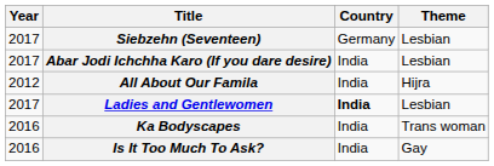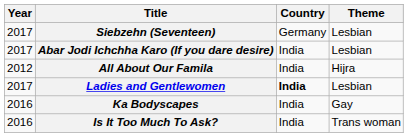 <table class="wikitable sortable plainrowheaders">
 <tr style="background:#ccc; text-align:center;">
 <th scope="col">Year</th>
 <th scope="col">Title</th>
 <th scope="col">Country</th>
 <th scope="col">Theme</th>
 </tr>
 <tr>
 <td>2017</td>
 <th scope="row"><em>Siebzehn (Seventeen)</em></th>
 <td>Germany</td>
 <td>Lesbian</td>
 </tr>
 <tr>
 <td>2017</td>
 <th scope="row"><em> Abar Jodi Ichchha Karo (If you dare desire)</em></th>
 <td>India</td>
 <td>Lesbian</td>
 </tr>
 <tr>
 <td>2012</td>
 <th scope="row"><em>All About Our Famila</em></th>
 <td>India</td>
 <td>Hijra</td>
 </tr>
 <tr>
 <td>2017</td>
 <th scope="row"><em> <a href='#'>Ladies and Gentlewomen</a></em></th>
 <td><strong>India</strong></td>
 <td>Lesbian</td>
 </tr>
 <tr>
 <td>2016</td>
 <th scope="row"><em>Ka Bodyscapes</em></th>
 <td>India</td>
-<td>Trans woman</td>
+<td>Gay</td>
 </tr>
 <tr>
 <td>2016</td>
 <th scope="row"><em>Is It Too Much To Ask?</em></th>
 <td>India</td>
-<td>Gay</td>
+<td>Trans woman</td>
 </tr>
 </table>
